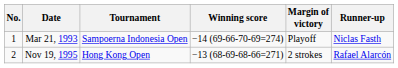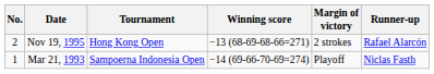 <table class="wikitable" style="font-size:95%;">
 <tr>
 <th>No.</th>
 <th>Date</th>
 <th>Tournament</th>
 <th>Winning score</th>
 <th>Margin of<br>victory</th>
 <th>Runner-up</th>
 </tr>
 <tr>
+<td align=center>2</td>
+<td align=right>Nov 19, <a href='#'>1995</a></td>
+<td><a href='#'>Hong Kong Open</a></td>
+<td>−13 (68-69-68-66=271)</td>
+<td>2 strokes</td>
+<td> <a href='#'>Rafael Alarcón</a></td>
+</tr>
+<tr>
 <td align=center>1</td>
 <td align=right>Mar 21, <a href='#'>1993</a></td>
 <td><a href='#'>Sampoerna Indonesia Open</a></td>
 <td>−14 (69-66-70-69=274)</td>
 <td>Playoff</td>
 <td> <a href='#'>Niclas Fasth</a></td>
 </tr>
-<tr>
-<td align=center>2</td>
-<td align=right>Nov 19, <a href='#'>1995</a></td>
-<td><a href='#'>Hong Kong Open</a></td>
-<td>−13 (68-69-68-66=271)</td>
-<td>2 strokes</td>
-<td> <a href='#'>Rafael Alarcón</a></td>
-</tr>
 </table>
